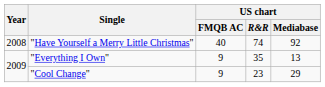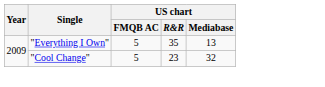 <table class="wikitable">
 <tr>
 <th rowspan="2">Year</th>
 <th rowspan="2">Single</th>
 <th colspan="3">US chart</th>
 </tr>
 <tr>
 <th>FMQB AC</th>
 <th><em>R&R</em></th>
 <th>Mediabase</th>
 </tr>
 <tr>
-<td>2008</td>
-<td>"<a href='#'>Have Yourself a Merry Little Christmas</a>"</td>
-<td style="text-align:center;">40</td>
-<td style="text-align:center;">74</td>
-<td style="text-align:center;">92</td>
-</tr>
-<tr>
 <td rowspan="2">2009</td>
 <td>"<a href='#'>Everything I Own</a>"</td>
-<td style="text-align:center;">9</td>
+<td style="text-align:center;">5</td>
 <td style="text-align:center;">35</td>
 <td style="text-align:center;">13</td>
 </tr>
 <tr>
 <td>"<a href='#'>Cool Change</a>"</td>
-<td style="text-align:center;">9</td>
+<td style="text-align:center;">5</td>
 <td style="text-align:center;">23</td>
-<td style="text-align:center;">29</td>
+<td style="text-align:center;">32</td>
 </tr>
 </table>
